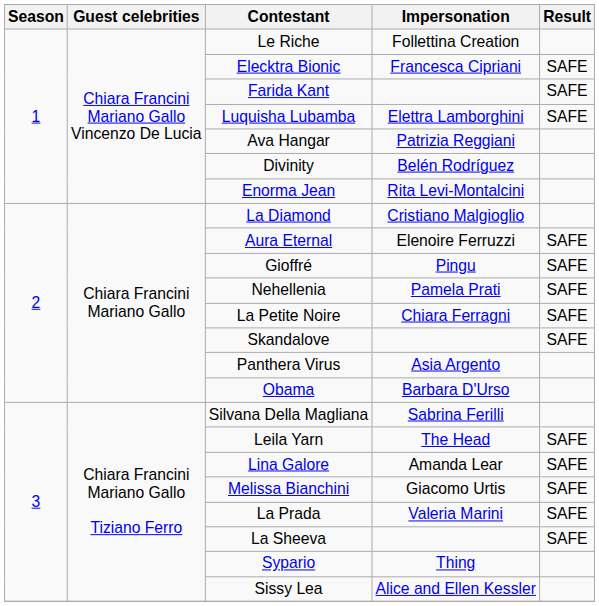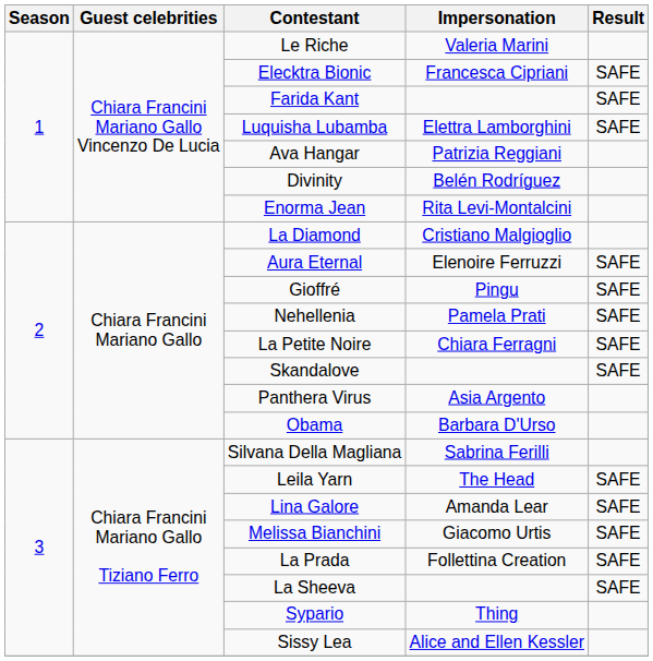 <table class="wikitable" style="text-align:center">
 <tr>
 <th>Season</th>
 <th>Guest celebrities</th>
 <th>Contestant</th>
 <th>Impersonation</th>
 <th>Result</th>
 </tr>
 <tr>
 <td rowspan="7"><a href='#'>1</a></td>
 <td rowspan="7" nowrap><a href='#'>Chiara Francini</a><br><a href='#'>Mariano Gallo</a><br>Vincenzo De Lucia</td>
 <td>Le Riche</td>
-<td>Follettina Creation</td>
+<td><a href='#'>Valeria Marini</a></td>
 <td></td>
 </tr>
 <tr>
 <td><a href='#'>Elecktra Bionic</a></td>
 <td><a href='#'>Francesca Cipriani</a></td>
 <td>SAFE</td>
 </tr>
 <tr>
 <td><a href='#'>Farida Kant</a></td>
 <td nowrap></td>
 <td>SAFE</td>
 </tr>
 <tr>
 <td><a href='#'>Luquisha Lubamba</a></td>
 <td><a href='#'>Elettra Lamborghini</a></td>
 <td>SAFE</td>
 </tr>
 <tr>
 <td>Ava Hangar</td>
 <td><a href='#'>Patrizia Reggiani</a></td>
 <td></td>
 </tr>
 <tr>
 <td>Divinity</td>
 <td><a href='#'>Belén Rodríguez</a></td>
 <td></td>
 </tr>
 <tr>
 <td><a href='#'>Enorma Jean</a></td>
 <td><a href='#'>Rita Levi-Montalcini</a></td>
 <td></td>
 </tr>
 <tr>
 <td rowspan="8"><a href='#'>2</a></td>
 <td rowspan="8">Chiara Francini<br>Mariano Gallo</td>
 <td><a href='#'>La Diamond</a></td>
 <td><a href='#'>Cristiano Malgioglio</a></td>
 <td></td>
 </tr>
 <tr>
 <td><a href='#'>Aura Eternal</a></td>
 <td>Elenoire Ferruzzi</td>
 <td>SAFE</td>
 </tr>
 <tr>
 <td>Gioffré</td>
 <td><a href='#'>Pingu</a></td>
 <td>SAFE</td>
 </tr>
 <tr>
 <td>Nehellenia</td>
 <td><a href='#'>Pamela Prati</a></td>
 <td>SAFE</td>
 </tr>
 <tr>
 <td>La Petite Noire</td>
 <td><a href='#'>Chiara Ferragni</a></td>
 <td>SAFE</td>
 </tr>
 <tr>
 <td>Skandalove</td>
 <td></td>
 <td>SAFE</td>
 </tr>
 <tr>
 <td>Panthera Virus</td>
 <td><a href='#'>Asia Argento</a></td>
 <td></td>
 </tr>
 <tr>
 <td><a href='#'>Obama</a></td>
 <td><a href='#'>Barbara D'Urso</a></td>
 <td></td>
 </tr>
 <tr>
 <td rowspan="8"><a href='#'>3</a></td>
 <td rowspan="8">Chiara Francini<br>Mariano Gallo<br><br><a href='#'>Tiziano Ferro</a></td>
 <td nowrap>Silvana Della Magliana</td>
 <td><a href='#'>Sabrina Ferilli</a></td>
 <td></td>
 </tr>
 <tr>
 <td>Leila Yarn</td>
 <td><a href='#'>The Head</a></td>
 <td>SAFE</td>
 </tr>
 <tr>
 <td><a href='#'>Lina Galore</a></td>
 <td>Amanda Lear</td>
 <td>SAFE</td>
 </tr>
 <tr>
 <td><a href='#'>Melissa Bianchini</a></td>
 <td>Giacomo Urtis</td>
 <td>SAFE</td>
 </tr>
 <tr>
 <td>La Prada</td>
-<td><a href='#'>Valeria Marini</a></td>
+<td>Follettina Creation</td>
 <td>SAFE</td>
 </tr>
 <tr>
 <td>La Sheeva</td>
 <td></td>
 <td>SAFE</td>
 </tr>
 <tr>
 <td><a href='#'>Sypario</a></td>
 <td><a href='#'>Thing</a></td>
 <td></td>
 </tr>
 <tr>
 <td>Sissy Lea</td>
 <td><a href='#'>Alice and Ellen Kessler</a></td>
 <td></td>
 </tr>
 <tr>
 </tr>
 </table>
